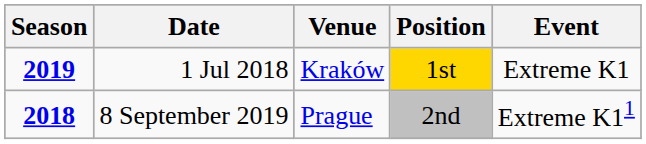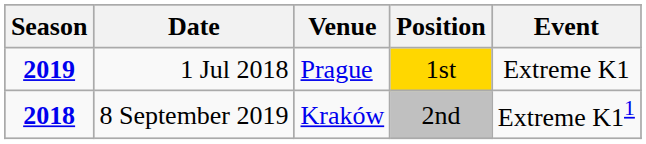 <table class="wikitable" style="text-align:center; font-size:95%;">
 <tr>
 <th>Season</th>
 <th>Date</th>
 <th>Venue</th>
 <th>Position</th>
 <th>Event</th>
 </tr>
 <tr>
 <td><strong><a href='#'>2019</a></strong></td>
 <td align=right>1 Jul 2018</td>
-<td align=left><a href='#'>Kraków</a></td>
+<td align=left><a href='#'>Prague</a></td>
 <td bgcolor=gold>1st</td>
 <td>Extreme K1</td>
 </tr>
 <tr>
 <td><strong><a href='#'>2018</a></strong></td>
 <td align=right>8 September 2019</td>
-<td align=left><a href='#'>Prague</a></td>
+<td align=left><a href='#'>Kraków</a></td>
 <td bgcolor=silver>2nd</td>
 <td>Extreme K1<sup><a href='#'>1</a></sup></td>
 </tr>
 </table>
